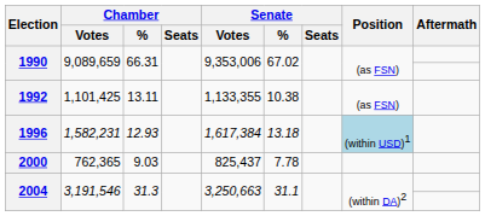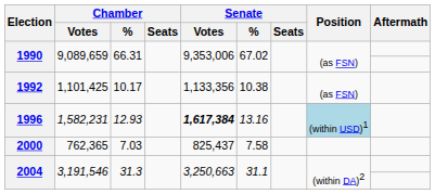 <table class="wikitable" style="text-align: right;">
 <tr>
 <th rowspan="2">Election</th>
 <th colspan="3"><a href='#'>Chamber</a></th>
 <th colspan="3"><a href='#'>Senate</a></th>
 <th rowspan="2">Position</th>
 <th rowspan="2">Aftermath</th>
 </tr>
 <tr>
 <th>Votes</th>
 <th>%</th>
 <th>Seats</th>
 <th>Votes</th>
 <th>%</th>
 <th>Seats</th>
 </tr>
 <tr>
 <th rowspan=2><a href='#'>1990</a></th>
 <td rowspan=2>9,089,659</td>
 <td rowspan=2>66.31</td>
 <td rowspan=2></td>
 <td rowspan=2>9,353,006</td>
 <td rowspan=2>67.02</td>
 <td rowspan=2></td>
 <td rowspan=2; style="text-align: center;"><br><small>(as <a href='#'>FSN</a>)</small></td>
 <td></td>
 </tr>
 <tr>
 <td></td>
 </tr>
 <tr>
 <th><a href='#'>1992</a></th>
 <td>1,101,425</td>
-<td>13.11</td>
+<td>10.17</td>
 <td></td>
-<td>1,133,355</td>
+<td>1,133,356</td>
 <td>10.38</td>
 <td></td>
 <td style="text-align: center;"><br><small>(as <a href='#'>FSN</a>)</small></td>
 <td></td>
 </tr>
 <tr>
 <th><a href='#'>1996</a></th>
 <td><em>1,582,231</em></td>
 <td><em>12.93</em></td>
 <td></td>
-<td><em>1,617,384</em></td>
-<td><em>13.18</em></td>
+<td><strong><em>1,617,384</em></strong></td>
+<td><em>13.16</em></td>
 <td></td>
 <td style="background: lightblue; text-align: center;"><br><small>(within <a href='#'>USD</a>)</small><sup>1</sup></td>
 <td></td>
 </tr>
 <tr>
 <th><a href='#'>2000</a></th>
 <td>762,365</td>
-<td>9.03</td>
+<td>7.03</td>
 <td></td>
 <td>825,437</td>
-<td>7.78</td>
+<td>7.58</td>
 <td></td>
 <td style="text-align: center;"></td>
 <td></td>
 </tr>
 <tr>
 <th rowspan=2><a href='#'>2004</a></th>
 <td rowspan=2><em>3,191,546</em></td>
 <td rowspan=2><em>31.3</em></td>
 <td rowspan=2></td>
 <td rowspan=2><em>3,250,663</em></td>
 <td rowspan=2><em>31.1</em></td>
 <td rowspan=2></td>
 <td rowspan=2; style="text-align: center;"><br><small>(within <a href='#'>DA</a>)</small><sup>2</sup></td>
 <td></td>
 </tr>
 <tr>
 <td></td>
 </tr>
 </table>
